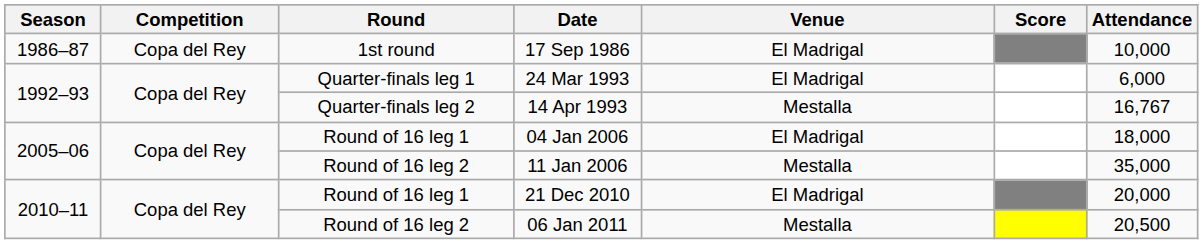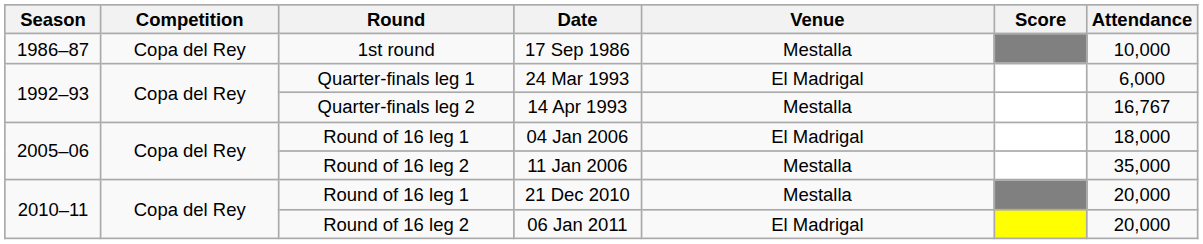 <table class="wikitable" style="text-align: center; font-size: 11px">
 <tr>
 <th width="52">Season</th>
 <th width="100">Competition</th>
 <th width="135">Round</th>
 <th width="70">Date</th>
 <th width="205">Venue</th>
 <th width="50">Score</th>
 <th width="25">Attendance</th>
 </tr>
 <tr>
 <td>1986–87</td>
 <td>Copa del Rey</td>
 <td>1st round</td>
 <td>17 Sep 1986</td>
-<td>El Madrigal</td>
+<td>Mestalla</td>
 <td bgcolor=808080></td>
 <td>10,000</td>
 </tr>
 <tr>
 <td rowspan="2">1992–93</td>
 <td rowspan="2">Copa del Rey</td>
 <td>Quarter-finals leg 1</td>
 <td>24 Mar 1993</td>
 <td>El Madrigal</td>
 <td bgcolor=FFFFFF></td>
 <td>6,000</td>
 </tr>
 <tr>
 <td>Quarter-finals leg 2</td>
 <td>14 Apr 1993</td>
 <td>Mestalla</td>
 <td bgcolor=FFFFFF></td>
 <td>16,767</td>
 </tr>
 <tr>
 <td rowspan="2">2005–06</td>
 <td rowspan="2">Copa del Rey</td>
 <td>Round of 16 leg 1</td>
 <td>04 Jan 2006</td>
 <td>El Madrigal</td>
 <td bgcolor=FFFFFF></td>
 <td>18,000</td>
 </tr>
 <tr>
 <td>Round of 16 leg 2</td>
 <td>11 Jan 2006</td>
 <td>Mestalla</td>
 <td bgcolor=FFFFFF></td>
 <td>35,000</td>
 </tr>
 <tr>
 <td rowspan="2">2010–11</td>
 <td rowspan="2">Copa del Rey</td>
 <td>Round of 16 leg 1</td>
 <td>21 Dec 2010</td>
-<td>El Madrigal</td>
+<td>Mestalla</td>
 <td bgcolor=808080></td>
 <td>20,000</td>
 </tr>
 <tr>
 <td>Round of 16 leg 2</td>
 <td>06 Jan 2011</td>
-<td>Mestalla</td>
+<td>El Madrigal</td>
 <td bgcolor=FFFF00></td>
-<td>20,500</td>
+<td>20,000</td>
 </tr>
 </table>
